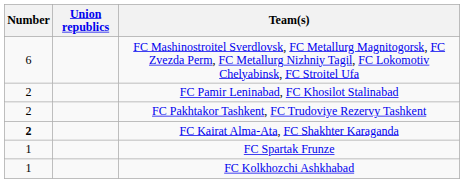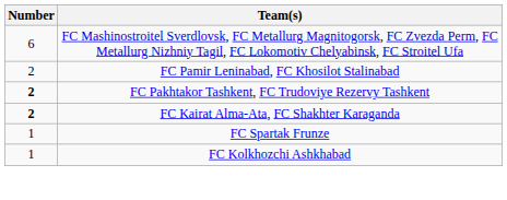 <table class="wikitable" style="text-align:center">
 <tr>
 <th>Number</th>
-<th><a href='#'>Union republics</a></th>
 <th>Team(s)</th>
 </tr>
 <tr>
 <td rowspan="1">6</td>
-<td align="left"></td>
 <td><a href='#'>FC Mashinostroitel Sverdlovsk</a>, <a href='#'>FC Metallurg Magnitogorsk</a>, <a href='#'>FC Zvezda Perm</a>, <a href='#'>FC Metallurg Nizhniy Tagil</a>, <a href='#'>FC Lokomotiv Chelyabinsk</a>, <a href='#'>FC Stroitel Ufa</a></td>
 </tr>
 <tr>
 <td rowspan="1">2</td>
-<td align="left"></td>
 <td><a href='#'>FC Pamir Leninabad</a>, <a href='#'>FC Khosilot Stalinabad</a></td>
 </tr>
 <tr>
-<td rowspan="1">2</td>
-<td align="left"></td>
+<td rowspan="1"><strong>2</strong></td>
 <td><a href='#'>FC Pakhtakor Tashkent</a>, <a href='#'>FC Trudoviye Rezervy Tashkent</a></td>
 </tr>
 <tr>
 <td rowspan="1"><strong>2</strong></td>
-<td align="left"></td>
 <td><a href='#'>FC Kairat Alma-Ata</a>, <a href='#'>FC Shakhter Karaganda</a></td>
 </tr>
 <tr>
 <td rowspan="1">1</td>
-<td align="left"></td>
 <td><a href='#'>FC Spartak Frunze</a></td>
 </tr>
 <tr>
 <td rowspan="1">1</td>
-<td align="left"></td>
 <td><a href='#'>FC Kolkhozchi Ashkhabad</a></td>
 </tr>
 </table>
